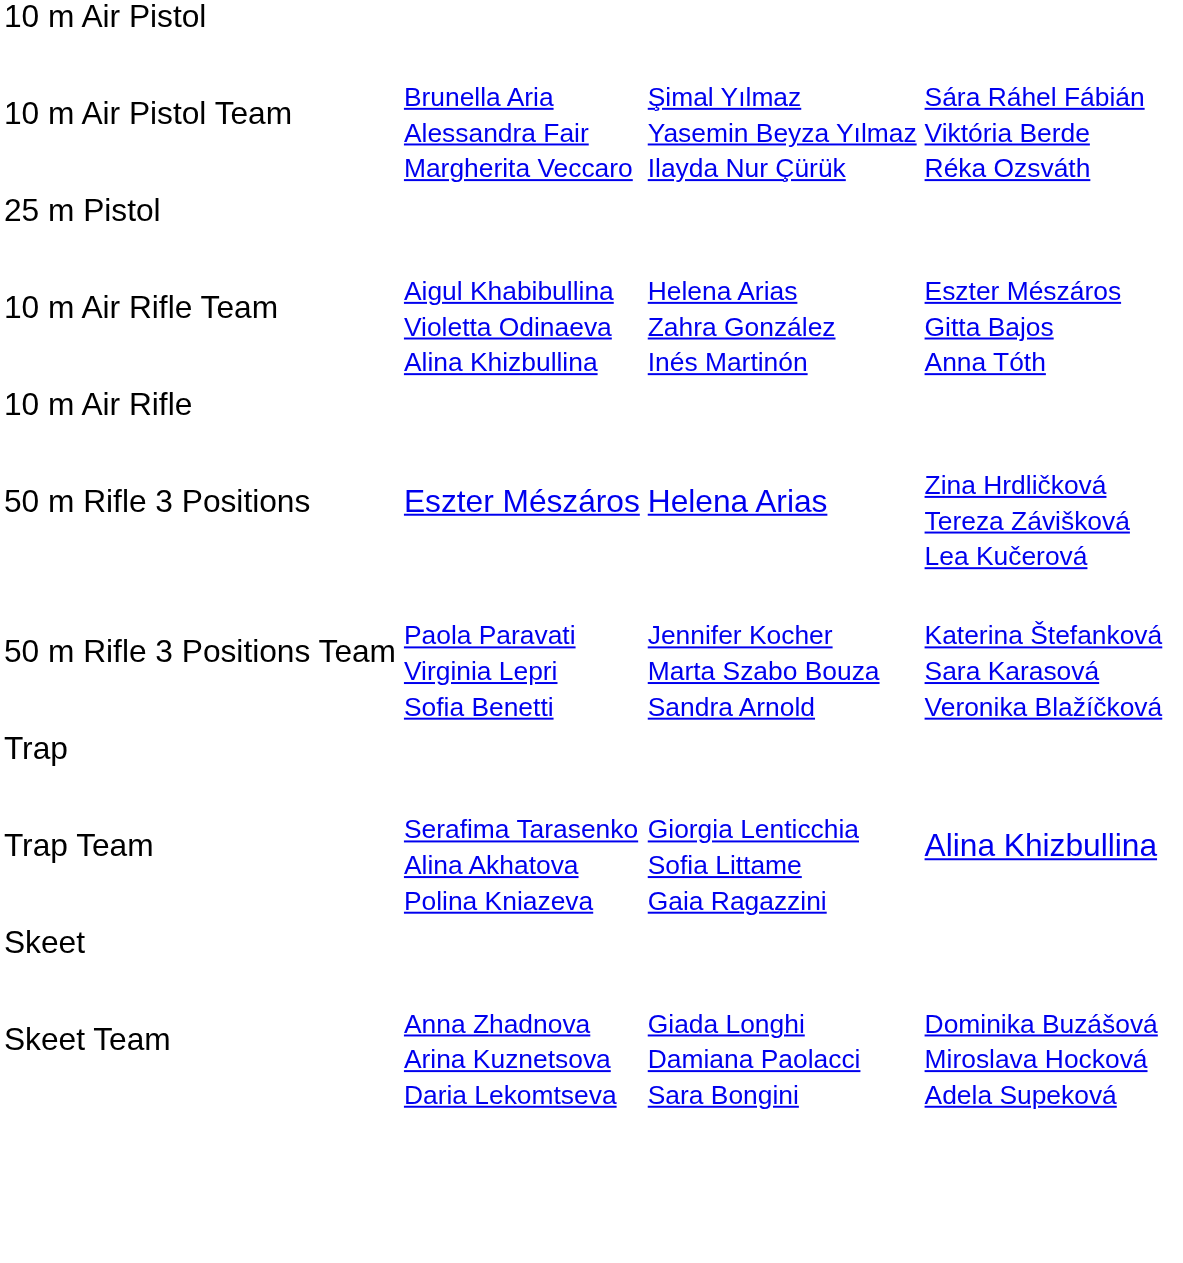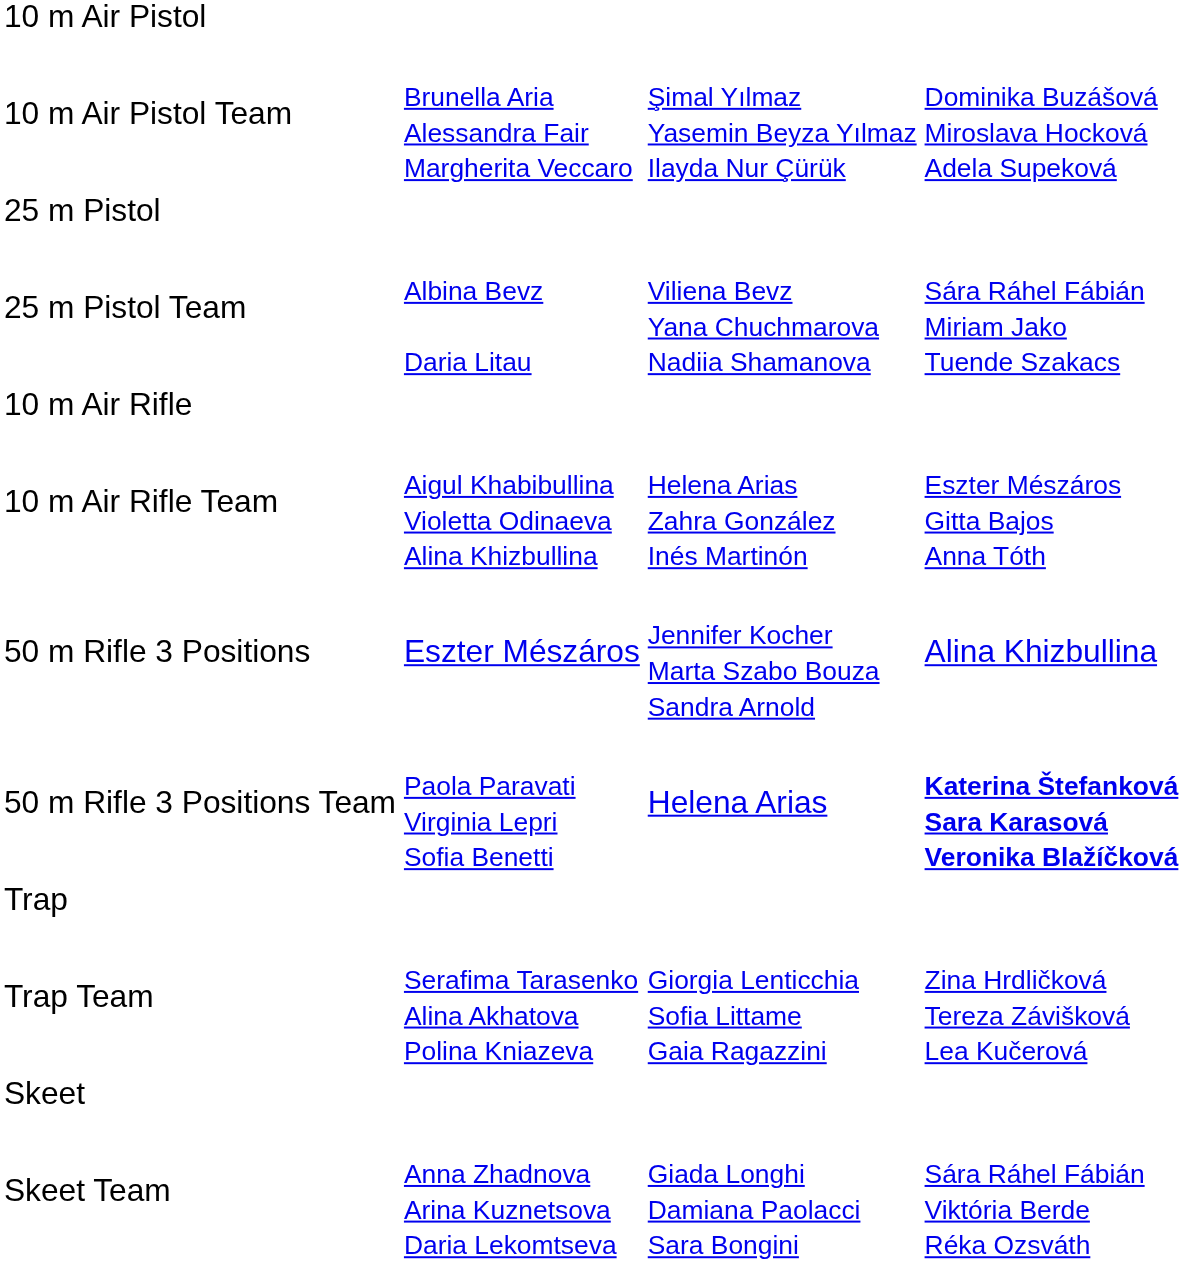 <table>
 <tr>
 <td>10 m Air Pistol</td>
 <td></td>
 <td></td>
 <td></td>
 </tr>
 <tr>
 <td>10 m Air Pistol Team</td>
 <td><br><small><a href='#'>Brunella Aria</a><br><a href='#'>Alessandra Fair</a><br><a href='#'>Margherita Veccaro</a></small></td>
 <td><br><small><a href='#'>Şimal Yılmaz</a><br><a href='#'>Yasemin Beyza Yılmaz</a><br><a href='#'>Ilayda Nur Çürük</a></small></td>
-<td><br><small><a href='#'>Sára Ráhel Fábián</a><br><a href='#'>Viktória Berde</a><br><a href='#'>Réka Ozsváth</a></small></td>
+<td><br><small><a href='#'>Dominika Buzášová</a><br><a href='#'>Miroslava Hocková</a><br><a href='#'>Adela Supeková</a></small></td>
 </tr>
 <tr>
 <td>25 m Pistol</td>
+<td></td>
+<td></td>
+<td></td>
+</tr>
+<tr>
+<td>25 m Pistol Team</td>
+<td><br><small><a href='#'>Albina Bevz</a><br><br><a href='#'>Daria Litau</a></small></td>
+<td><br><small><a href='#'>Viliena Bevz</a><br><a href='#'>Yana Chuchmarova</a><br><a href='#'>Nadiia Shamanova</a></small></td>
+<td><br><small><a href='#'>Sára Ráhel Fábián</a><br><a href='#'>Miriam Jako</a><br><a href='#'>Tuende Szakacs</a></small></td>
+</tr>
+<tr>
+<td>10 m Air Rifle</td>
 <td></td>
 <td></td>
 <td></td>
 </tr>
 <tr>
 <td>10 m Air Rifle Team</td>
 <td><br><small><a href='#'>Aigul Khabibullina</a><br><a href='#'>Violetta Odinaeva</a><br><a href='#'>Alina Khizbullina</a></small></td>
 <td><br><small><a href='#'>Helena Arias</a><br><a href='#'>Zahra González</a><br><a href='#'>Inés Martinón</a></small></td>
 <td><br><small><a href='#'>Eszter Mészáros</a><br><a href='#'>Gitta Bajos</a><br><a href='#'>Anna Tóth</a></small></td>
 </tr>
 <tr>
-<td>10 m Air Rifle</td>
-<td></td>
-<td></td>
-<td></td>
-</tr>
-<tr>
 <td>50 m Rifle 3 Positions</td>
 <td><a href='#'>Eszter Mészáros</a><br></td>
-<td><a href='#'>Helena Arias</a><br></td>
-<td><br><small><a href='#'>Zina Hrdličková</a><br><a href='#'>Tereza Závišková</a><br><a href='#'>Lea Kučerová</a></small></td>
+<td><br><small><a href='#'>Jennifer Kocher</a><br><a href='#'>Marta Szabo Bouza</a><br><a href='#'>Sandra Arnold</a></small></td>
+<td><a href='#'>Alina Khizbullina</a><br></td>
 </tr>
 <tr>
 <td>50 m Rifle 3 Positions Team</td>
 <td><br><small><a href='#'>Paola Paravati</a><br><a href='#'>Virginia Lepri</a><br><a href='#'>Sofia Benetti</a></small></td>
-<td><br><small><a href='#'>Jennifer Kocher</a><br><a href='#'>Marta Szabo Bouza</a><br><a href='#'>Sandra Arnold</a></small></td>
-<td><br><small><a href='#'>Katerina Štefanková</a><br><a href='#'>Sara Karasová</a><br><a href='#'>Veronika Blažíčková</a></small></td>
+<td><a href='#'>Helena Arias</a><br></td>
+<td><strong><br><small><a href='#'>Katerina Štefanková</a><br><a href='#'>Sara Karasová</a><br><a href='#'>Veronika Blažíčková</a></small></strong></td>
 </tr>
 <tr>
 <td>Trap</td>
 <td></td>
 <td></td>
 <td></td>
 </tr>
 <tr>
 <td>Trap Team</td>
 <td><br><small><a href='#'>Serafima Tarasenko</a><br><a href='#'>Alina Akhatova</a><br><a href='#'>Polina Kniazeva</a></small></td>
 <td><br><small><a href='#'>Giorgia Lenticchia</a><br><a href='#'>Sofia Littame</a><br><a href='#'>Gaia Ragazzini</a></small></td>
-<td><a href='#'>Alina Khizbullina</a><br></td>
+<td><br><small><a href='#'>Zina Hrdličková</a><br><a href='#'>Tereza Závišková</a><br><a href='#'>Lea Kučerová</a></small></td>
 </tr>
 <tr>
 <td>Skeet</td>
 <td></td>
 <td></td>
 <td></td>
 </tr>
 <tr>
 <td>Skeet Team</td>
 <td><br><small><a href='#'>Anna Zhadnova</a><br><a href='#'>Arina Kuznetsova</a><br><a href='#'>Daria Lekomtseva</a></small></td>
 <td><br><small><a href='#'>Giada Longhi</a><br><a href='#'>Damiana Paolacci</a><br><a href='#'>Sara Bongini</a></small></td>
-<td><br><small><a href='#'>Dominika Buzášová</a><br><a href='#'>Miroslava Hocková</a><br><a href='#'>Adela Supeková</a></small></td>
+<td><br><small><a href='#'>Sára Ráhel Fábián</a><br><a href='#'>Viktória Berde</a><br><a href='#'>Réka Ozsváth</a></small></td>
 </tr>
 </table>
